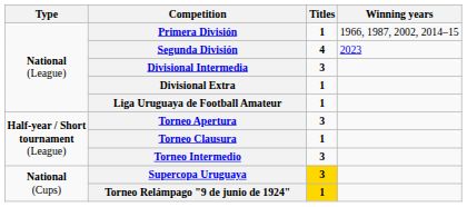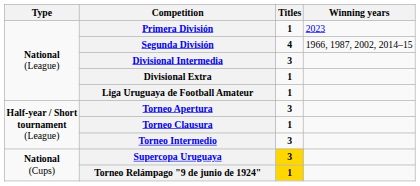 <table class="wikitable plainrowheaders" style="font-size:95%; text-align:center;">
 <tr>
 <th>Type</th>
 <th width=300px>Competition</th>
 <th>Titles</th>
 <th>Winning years</th>
 </tr>
 <tr>
 <td rowspan=5><strong>National</strong><br>(League)</td>
 <th scope=col><a href='#'>Primera División</a></th>
 <td><strong>1</strong></td>
-<td align="left">1966, 1987, 2002, 2014–15</td>
+<td align="left"><a href='#'>2023</a></td>
 </tr>
 <tr>
 <th scope=col><a href='#'>Segunda División</a></th>
 <td><strong>4</strong></td>
-<td align="left"><a href='#'>2023</a></td>
+<td align="left">1966, 1987, 2002, 2014–15</td>
 </tr>
 <tr>
 <th scope=col><a href='#'>Divisional Intermedia</a></th>
 <td><strong>3</strong></td>
 <td></td>
 </tr>
 <tr>
 <th scope=col>Divisional Extra</th>
 <td><strong>1</strong></td>
 <td></td>
 </tr>
 <tr>
 <th scope=col>Liga Uruguaya de Football Amateur</th>
 <td><strong>1</strong></td>
 <td></td>
 </tr>
 <tr>
 <td rowspan=3><strong>Half-year / Short<br>tournament</strong><br>(League)</td>
 <th scope=col><a href='#'>Torneo Apertura</a></th>
 <td><strong>3</strong></td>
 <td></td>
 </tr>
 <tr>
 <th scope=col><a href='#'>Torneo Clausura</a></th>
 <td><strong>1</strong></td>
 <td></td>
 </tr>
 <tr>
 <th scope=col><a href='#'>Torneo Intermedio</a></th>
 <td><strong>3</strong></td>
 <td></td>
 </tr>
 <tr>
 <td rowspan="6"><strong>National</strong><br>(Cups)</td>
 <th scope=col><a href='#'>Supercopa Uruguaya</a></th>
 <td bgcolor="gold" style="text-align:center"><strong>3</strong></td>
 <td></td>
 </tr>
 <tr>
 <th scope=col>Torneo Relámpago "9 de junio de 1924"</th>
 <td bgcolor="gold" style="text-align:center"><strong>1</strong></td>
 <td></td>
 </tr>
 </table>
